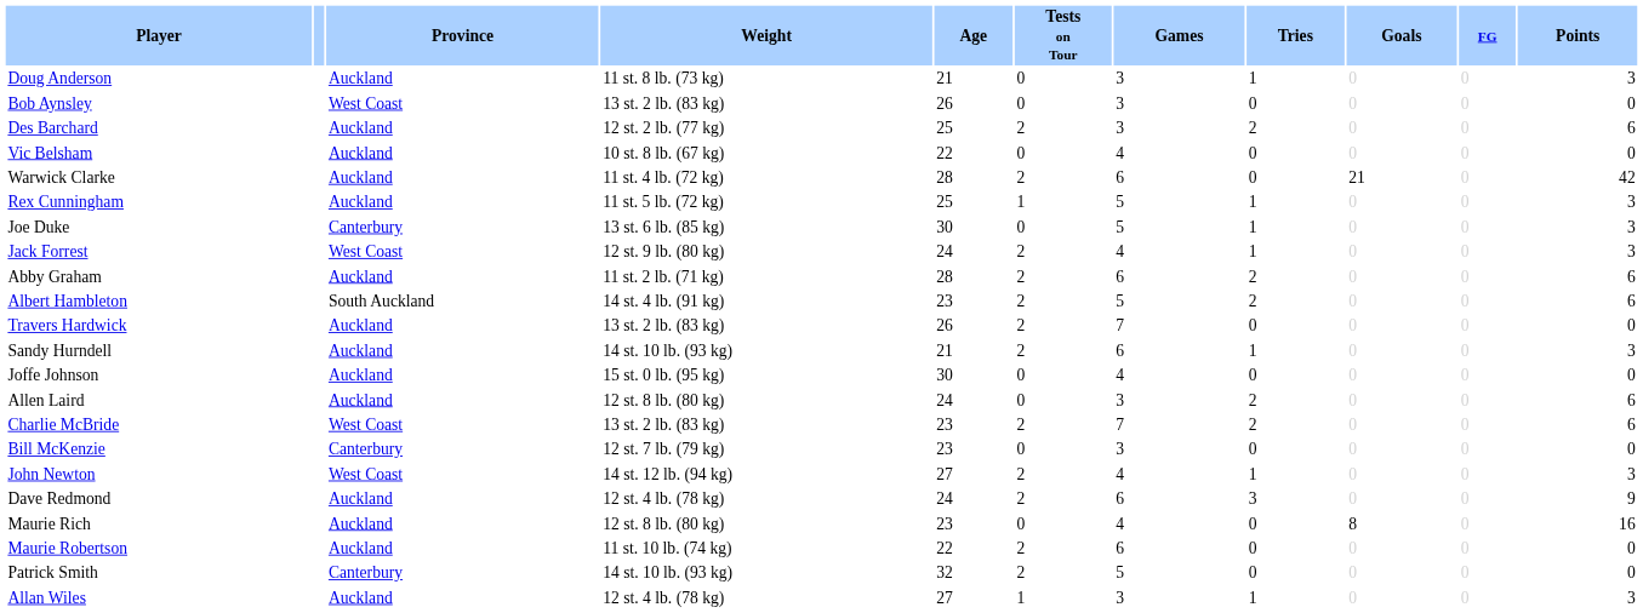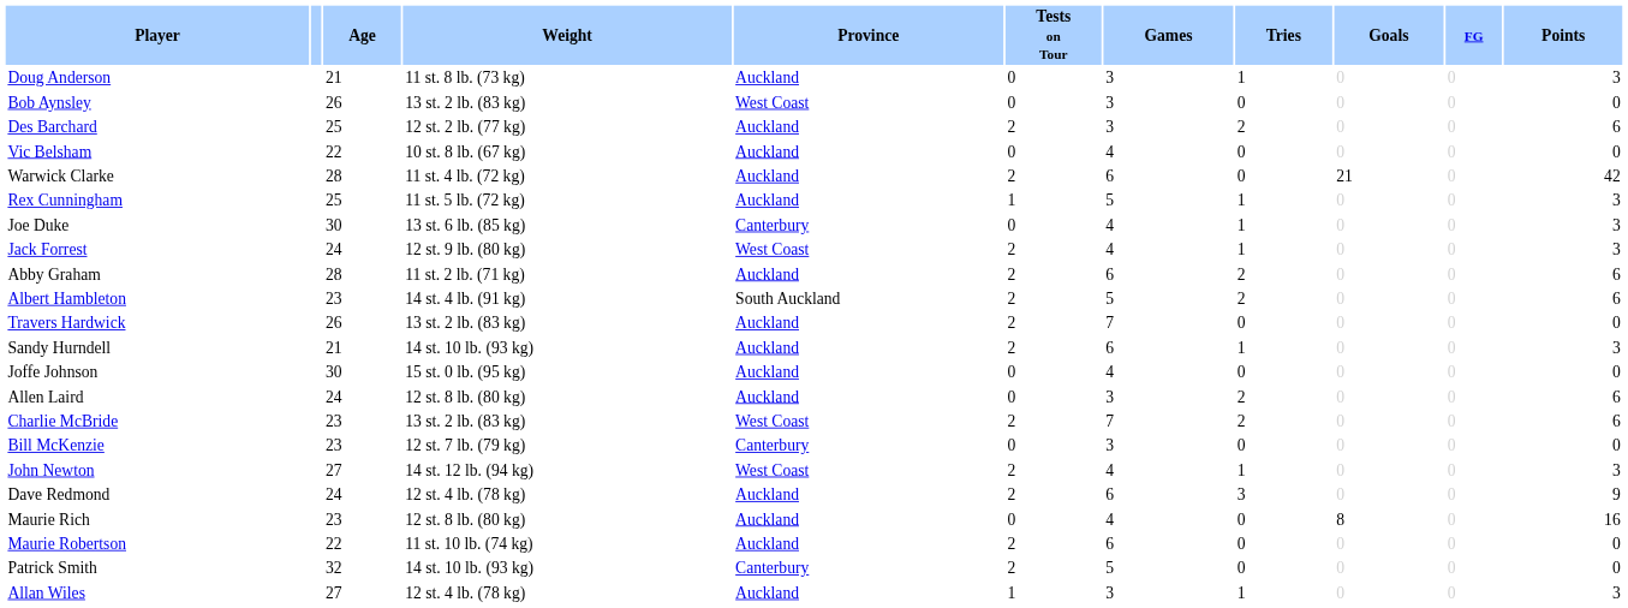 <table class="sortable" border="0" cellspacing="2" cellpadding="2" style="width:80%;" style="text-align:center;">
 <tr style="background:#AAD0FF">
 <th>Player</th>
 <th></th>
+<th>Age</th>
+<th>Weight</th>
 <th>Province</th>
-<th>Weight</th>
-<th>Age</th>
 <th>Tests<br><small>on<br>Tour</small></th>
 <th>Games</th>
 <th>Tries</th>
 <th>Goals</th>
 <th><small><a href='#'>FG</a></small></th>
 <th>Points</th>
 </tr>
 <tr>
 <td align=left><a href='#'>Doug Anderson</a></td>
 <td></td>
+<td>21</td>
+<td>11 st. 8 lb. (73 kg)</td>
 <td align=left> <a href='#'>Auckland</a></td>
-<td>11 st. 8 lb. (73 kg)</td>
-<td>21</td>
 <td>0</td>
 <td>3</td>
 <td>1</td>
 <td style="color:lightgray">0</td>
 <td style="color:lightgray">0</td>
 <td align=right>3</td>
 </tr>
 <tr>
 <td align=left><a href='#'>Bob Aynsley</a></td>
 <td></td>
+<td>26</td>
+<td>13 st. 2 lb. (83 kg)</td>
 <td align=left> <a href='#'>West Coast</a></td>
-<td>13 st. 2 lb. (83 kg)</td>
-<td>26</td>
 <td>0</td>
 <td>3</td>
 <td>0</td>
 <td style="color:lightgray">0</td>
 <td style="color:lightgray">0</td>
 <td align=right>0</td>
 </tr>
 <tr>
 <td align=left><a href='#'>Des Barchard</a></td>
 <td></td>
+<td>25</td>
+<td>12 st. 2 lb. (77 kg)</td>
 <td align=left> <a href='#'>Auckland</a></td>
-<td>12 st. 2 lb. (77 kg)</td>
-<td>25</td>
 <td>2</td>
 <td>3</td>
 <td>2</td>
 <td style="color:lightgray">0</td>
 <td style="color:lightgray">0</td>
 <td align=right>6</td>
 </tr>
 <tr>
 <td align=left><a href='#'>Vic Belsham</a></td>
 <td></td>
+<td>22</td>
+<td>10 st. 8 lb. (67 kg)</td>
 <td align=left> <a href='#'>Auckland</a></td>
-<td>10 st. 8 lb. (67 kg)</td>
-<td>22</td>
 <td>0</td>
 <td>4</td>
 <td>0</td>
 <td style="color:lightgray">0</td>
 <td style="color:lightgray">0</td>
 <td align=right>0</td>
 </tr>
 <tr>
 <td align=left>Warwick Clarke</td>
 <td></td>
+<td>28</td>
+<td>11 st. 4 lb. (72 kg)</td>
 <td align=left> <a href='#'>Auckland</a></td>
-<td>11 st. 4 lb. (72 kg)</td>
-<td>28</td>
 <td>2</td>
 <td>6</td>
 <td>0</td>
 <td>21</td>
 <td style="color:lightgray">0</td>
 <td align=right>42</td>
 </tr>
 <tr>
 <td align=left><a href='#'>Rex Cunningham</a></td>
 <td></td>
+<td>25</td>
+<td>11 st. 5 lb. (72 kg)</td>
 <td align=left> <a href='#'>Auckland</a></td>
-<td>11 st. 5 lb. (72 kg)</td>
-<td>25</td>
 <td>1</td>
 <td>5</td>
 <td>1</td>
 <td style="color:lightgray">0</td>
 <td style="color:lightgray">0</td>
 <td align=right>3</td>
 </tr>
 <tr>
 <td align=left>Joe Duke</td>
 <td></td>
+<td>30</td>
+<td>13 st. 6 lb. (85 kg)</td>
 <td align=left> <a href='#'>Canterbury</a></td>
-<td>13 st. 6 lb. (85 kg)</td>
-<td>30</td>
 <td>0</td>
-<td>5</td>
+<td>4</td>
 <td>1</td>
 <td style="color:lightgray">0</td>
 <td style="color:lightgray">0</td>
 <td align=right>3</td>
 </tr>
 <tr>
 <td align=left><a href='#'>Jack Forrest</a></td>
 <td></td>
+<td>24</td>
+<td>12 st. 9 lb. (80 kg)</td>
 <td align=left> <a href='#'>West Coast</a></td>
-<td>12 st. 9 lb. (80 kg)</td>
-<td>24</td>
 <td>2</td>
 <td>4</td>
 <td>1</td>
 <td style="color:lightgray">0</td>
 <td style="color:lightgray">0</td>
 <td align=right>3</td>
 </tr>
 <tr>
 <td align=left>Abby Graham</td>
 <td></td>
+<td>28</td>
+<td>11 st. 2 lb. (71 kg)</td>
 <td align=left> <a href='#'>Auckland</a></td>
-<td>11 st. 2 lb. (71 kg)</td>
-<td>28</td>
 <td>2</td>
 <td>6</td>
 <td>2</td>
 <td style="color:lightgray">0</td>
 <td style="color:lightgray">0</td>
 <td align=right>6</td>
 </tr>
 <tr>
 <td align=left><a href='#'>Albert Hambleton</a></td>
 <td></td>
+<td>23</td>
+<td>14 st. 4 lb. (91 kg)</td>
 <td align=left>South Auckland</td>
-<td>14 st. 4 lb. (91 kg)</td>
-<td>23</td>
 <td>2</td>
 <td>5</td>
 <td>2</td>
 <td style="color:lightgray">0</td>
 <td style="color:lightgray">0</td>
 <td align=right>6</td>
 </tr>
 <tr>
 <td align=left><a href='#'>Travers Hardwick</a></td>
 <td></td>
+<td>26</td>
+<td>13 st. 2 lb. (83 kg)</td>
 <td align=left> <a href='#'>Auckland</a></td>
-<td>13 st. 2 lb. (83 kg)</td>
-<td>26</td>
 <td>2</td>
 <td>7</td>
 <td>0</td>
 <td style="color:lightgray">0</td>
 <td style="color:lightgray">0</td>
 <td align=right>0</td>
 </tr>
 <tr>
 <td align=left>Sandy Hurndell</td>
 <td></td>
+<td>21</td>
+<td>14 st. 10 lb. (93 kg)</td>
 <td align=left> <a href='#'>Auckland</a></td>
-<td>14 st. 10 lb. (93 kg)</td>
-<td>21</td>
 <td>2</td>
 <td>6</td>
 <td>1</td>
 <td style="color:lightgray">0</td>
 <td style="color:lightgray">0</td>
 <td align=right>3</td>
 </tr>
 <tr>
 <td align=left>Joffe Johnson</td>
 <td></td>
+<td>30</td>
+<td>15 st. 0 lb. (95 kg)</td>
 <td align=left> <a href='#'>Auckland</a></td>
-<td>15 st. 0 lb. (95 kg)</td>
-<td>30</td>
 <td>0</td>
 <td>4</td>
 <td>0</td>
 <td style="color:lightgray">0</td>
 <td style="color:lightgray">0</td>
 <td align=right>0</td>
 </tr>
 <tr>
 <td align=left>Allen Laird</td>
 <td></td>
+<td>24</td>
+<td>12 st. 8 lb. (80 kg)</td>
 <td align=left> <a href='#'>Auckland</a></td>
-<td>12 st. 8 lb. (80 kg)</td>
-<td>24</td>
 <td>0</td>
 <td>3</td>
 <td>2</td>
 <td style="color:lightgray">0</td>
 <td style="color:lightgray">0</td>
 <td align=right>6</td>
 </tr>
 <tr>
 <td align=left><a href='#'>Charlie McBride</a></td>
 <td></td>
+<td>23</td>
+<td>13 st. 2 lb. (83 kg)</td>
 <td align=left> <a href='#'>West Coast</a></td>
-<td>13 st. 2 lb. (83 kg)</td>
-<td>23</td>
 <td>2</td>
 <td>7</td>
 <td>2</td>
 <td style="color:lightgray">0</td>
 <td style="color:lightgray">0</td>
 <td align=right>6</td>
 </tr>
 <tr>
 <td align=left><a href='#'>Bill McKenzie</a></td>
 <td></td>
+<td>23</td>
+<td>12 st. 7 lb. (79 kg)</td>
 <td align=left> <a href='#'>Canterbury</a></td>
-<td>12 st. 7 lb. (79 kg)</td>
-<td>23</td>
 <td>0</td>
 <td>3</td>
 <td>0</td>
 <td style="color:lightgray">0</td>
 <td style="color:lightgray">0</td>
 <td align=right>0</td>
 </tr>
 <tr>
 <td align=left><a href='#'>John Newton</a></td>
 <td></td>
+<td>27</td>
+<td>14 st. 12 lb. (94 kg)</td>
 <td align=left> <a href='#'>West Coast</a></td>
-<td>14 st. 12 lb. (94 kg)</td>
-<td>27</td>
 <td>2</td>
 <td>4</td>
 <td>1</td>
 <td style="color:lightgray">0</td>
 <td style="color:lightgray">0</td>
 <td align=right>3</td>
 </tr>
 <tr>
 <td align=left>Dave Redmond</td>
 <td></td>
+<td>24</td>
+<td>12 st. 4 lb. (78 kg)</td>
 <td align=left> <a href='#'>Auckland</a></td>
-<td>12 st. 4 lb. (78 kg)</td>
-<td>24</td>
 <td>2</td>
 <td>6</td>
 <td>3</td>
 <td style="color:lightgray">0</td>
 <td style="color:lightgray">0</td>
 <td align=right>9</td>
 </tr>
 <tr>
 <td align=left>Maurie Rich</td>
 <td></td>
+<td>23</td>
+<td>12 st. 8 lb. (80 kg)</td>
 <td align=left> <a href='#'>Auckland</a></td>
-<td>12 st. 8 lb. (80 kg)</td>
-<td>23</td>
 <td>0</td>
 <td>4</td>
 <td>0</td>
 <td>8</td>
 <td style="color:lightgray">0</td>
 <td align=right>16</td>
 </tr>
 <tr>
 <td align=left><a href='#'>Maurie Robertson</a></td>
 <td></td>
+<td>22</td>
+<td>11 st. 10 lb. (74 kg)</td>
 <td align=left> <a href='#'>Auckland</a></td>
-<td>11 st. 10 lb. (74 kg)</td>
-<td>22</td>
 <td>2</td>
 <td>6</td>
 <td>0</td>
 <td style="color:lightgray">0</td>
 <td style="color:lightgray">0</td>
 <td align=right>0</td>
 </tr>
 <tr>
 <td align=left>Patrick Smith</td>
 <td></td>
+<td>32</td>
+<td>14 st. 10 lb. (93 kg)</td>
 <td align=left> <a href='#'>Canterbury</a></td>
-<td>14 st. 10 lb. (93 kg)</td>
-<td>32</td>
 <td>2</td>
 <td>5</td>
 <td>0</td>
 <td style="color:lightgray">0</td>
 <td style="color:lightgray">0</td>
 <td align=right>0</td>
 </tr>
 <tr>
 <td align=left><a href='#'>Allan Wiles</a></td>
 <td></td>
+<td>27</td>
+<td>12 st. 4 lb. (78 kg)</td>
 <td align=left> <a href='#'>Auckland</a></td>
-<td>12 st. 4 lb. (78 kg)</td>
-<td>27</td>
 <td>1</td>
 <td>3</td>
 <td>1</td>
 <td style="color:lightgray">0</td>
 <td style="color:lightgray">0</td>
 <td align=right>3</td>
 </tr>
 </table>
